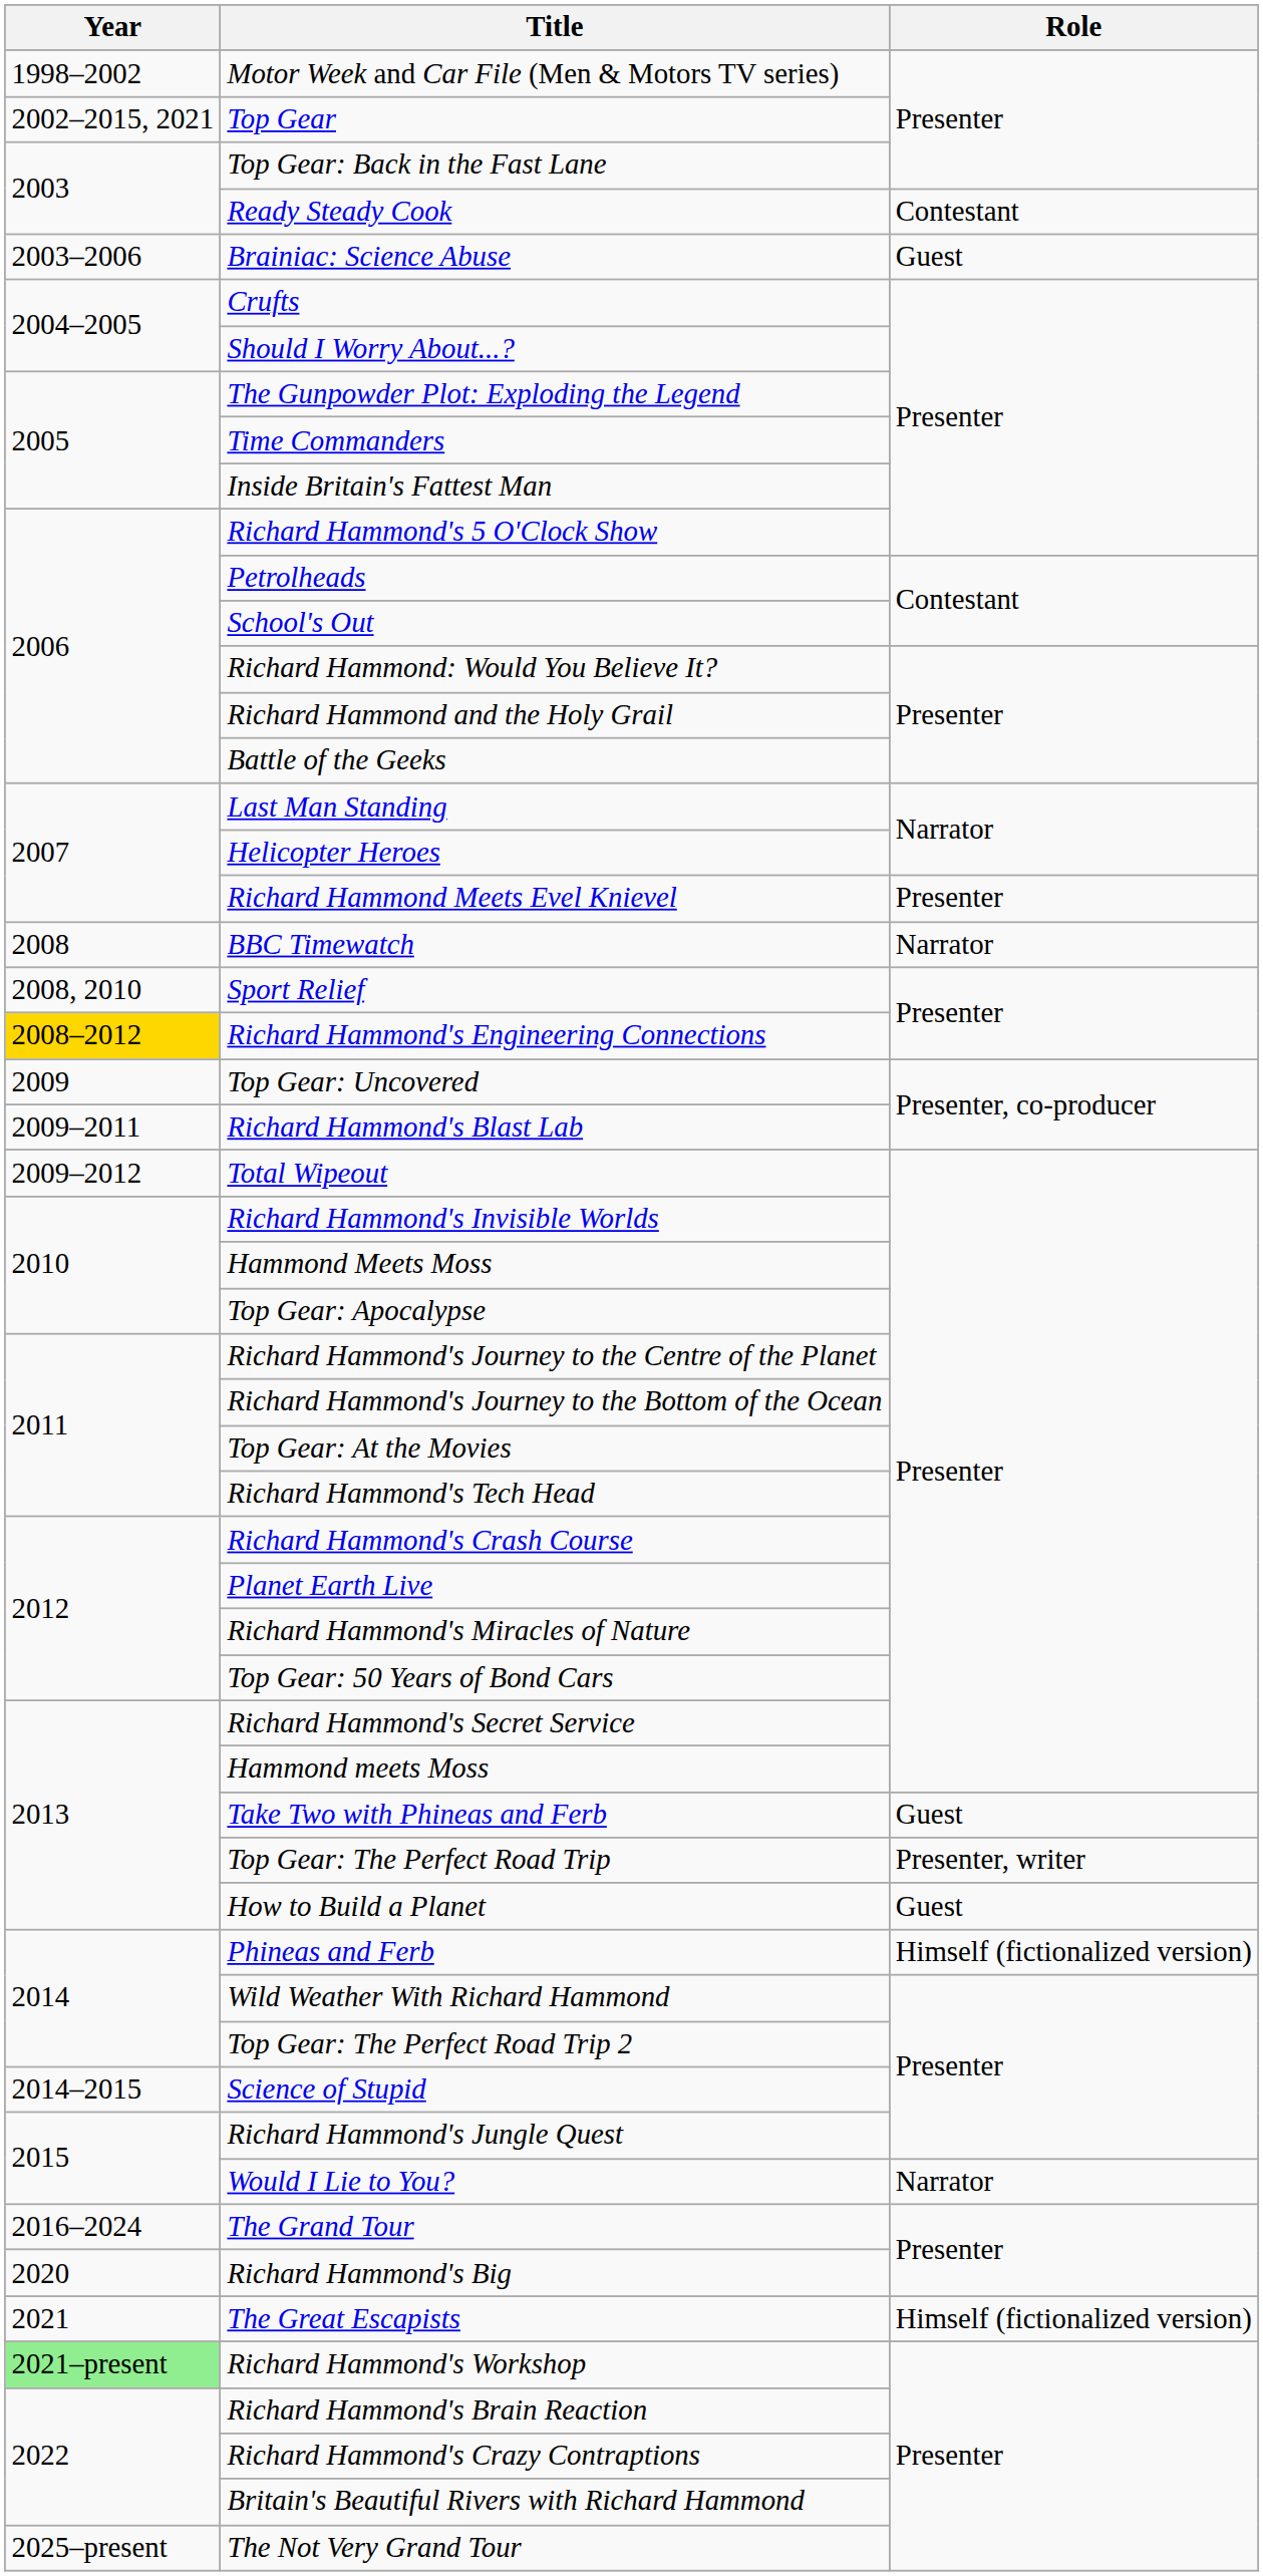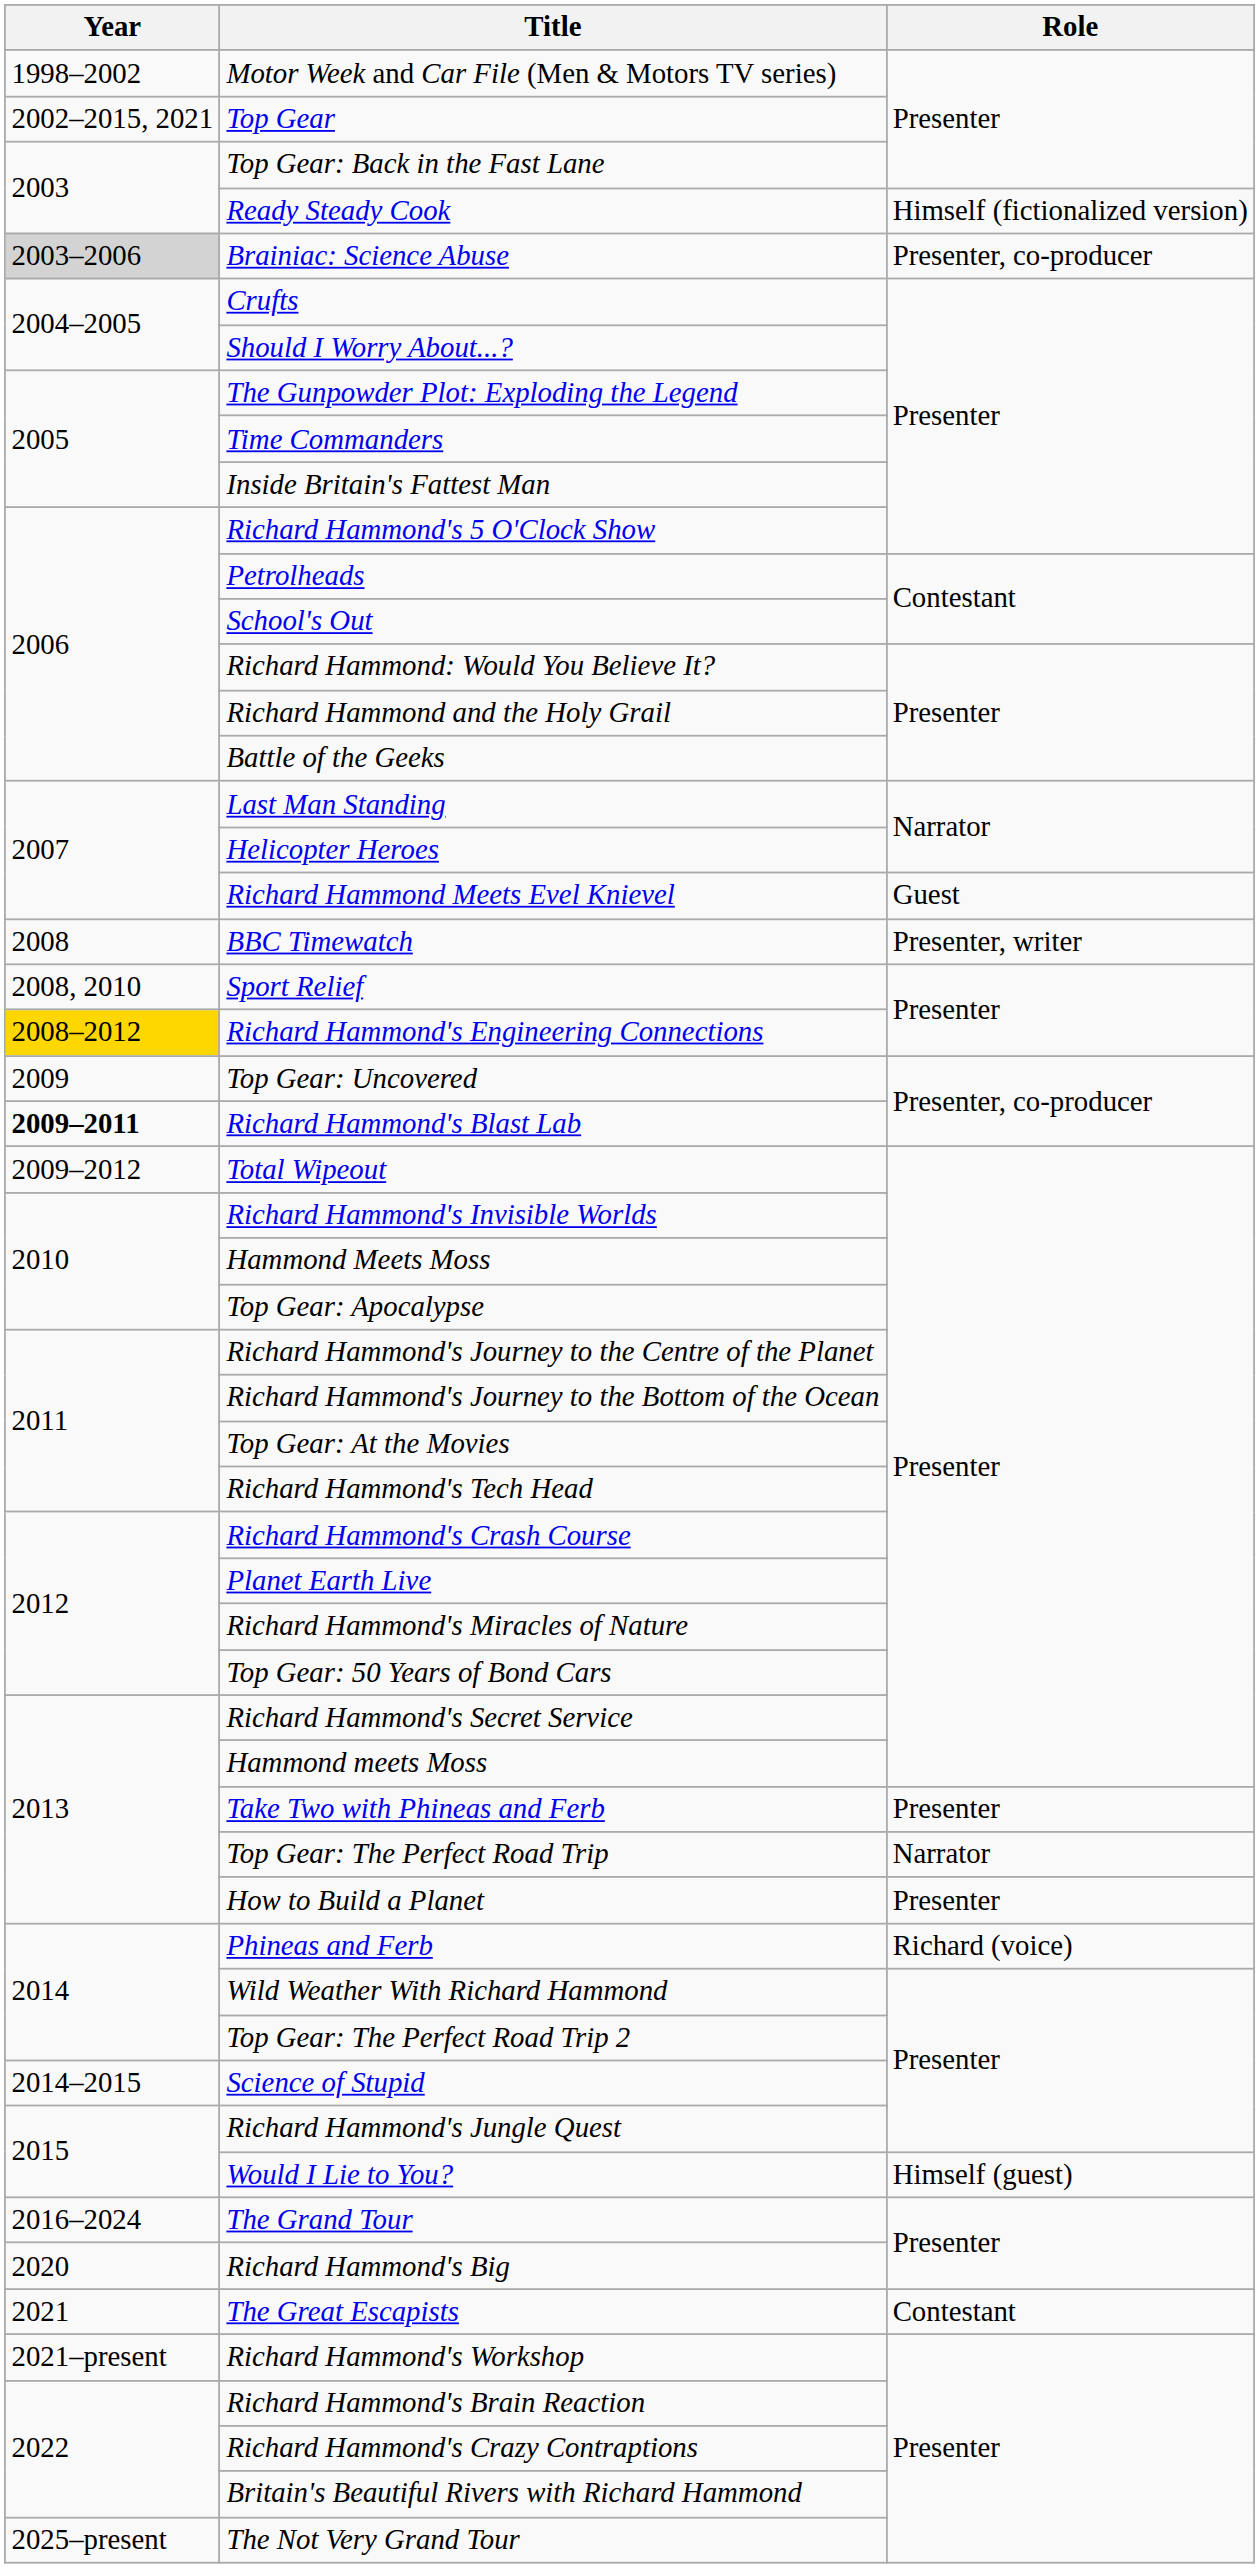 <table class="wikitable">
 <tr style="background:#ccc; text-align:center;">
 <th>Year</th>
 <th>Title</th>
 <th>Role</th>
 </tr>
 <tr>
 <td>1998–2002</td>
 <td><em>Motor Week</em> and <em>Car File</em> (Men & Motors TV series)</td>
 <td rowspan="3">Presenter</td>
 </tr>
 <tr>
 <td>2002–2015, 2021</td>
 <td><em><a href='#'>Top Gear</a></em></td>
 </tr>
 <tr>
 <td rowspan="2">2003</td>
 <td><em>Top Gear: Back in the Fast Lane</em></td>
 </tr>
 <tr>
 <td><em><a href='#'>Ready Steady Cook</a></em></td>
-<td>Contestant</td>
+<td>Himself (fictionalized version)</td>
 </tr>
 <tr>
-<td>2003–2006</td>
+<td style="background: lightgrey;">2003–2006</td>
 <td><em><a href='#'>Brainiac: Science Abuse</a></em></td>
-<td>Guest</td>
+<td>Presenter, co-producer</td>
 </tr>
 <tr>
 <td rowspan="2">2004–2005</td>
 <td><em><a href='#'>Crufts</a></em></td>
 <td rowspan="6">Presenter</td>
 </tr>
 <tr>
 <td><em><a href='#'>Should I Worry About...?</a></em></td>
 </tr>
 <tr>
 <td rowspan="3">2005</td>
 <td><em><a href='#'>The Gunpowder Plot: Exploding the Legend</a></em></td>
 </tr>
 <tr>
 <td><em><a href='#'>Time Commanders</a></em></td>
 </tr>
 <tr>
 <td><em>Inside Britain's Fattest Man</em></td>
 </tr>
 <tr>
 <td rowspan="6">2006</td>
 <td><em><a href='#'>Richard Hammond's 5 O'Clock Show</a></em></td>
 </tr>
 <tr>
 <td><em><a href='#'>Petrolheads</a></em></td>
 <td rowspan="2">Contestant</td>
 </tr>
 <tr>
 <td><em><a href='#'>School's Out</a></em></td>
 </tr>
 <tr>
 <td><em>Richard Hammond: Would You Believe It?</em></td>
 <td rowspan="3">Presenter</td>
 </tr>
 <tr>
 <td><em>Richard Hammond and the Holy Grail</em></td>
 </tr>
 <tr>
 <td><em>Battle of the Geeks</em></td>
 </tr>
 <tr>
 <td rowspan="3">2007</td>
 <td><em><a href='#'>Last Man Standing</a></em></td>
 <td rowspan="2">Narrator</td>
 </tr>
 <tr>
 <td><em><a href='#'>Helicopter Heroes</a></em></td>
 </tr>
 <tr>
 <td><em><a href='#'>Richard Hammond Meets Evel Knievel</a></em></td>
-<td>Presenter</td>
+<td>Guest</td>
 </tr>
 <tr>
 <td>2008</td>
 <td><em><a href='#'>BBC Timewatch</a></em></td>
-<td>Narrator</td>
+<td>Presenter, writer</td>
 </tr>
 <tr>
 <td>2008, 2010</td>
 <td><em><a href='#'>Sport Relief</a></em></td>
 <td rowspan="2">Presenter</td>
 </tr>
 <tr>
 <td style="background: gold;">2008–2012</td>
 <td><em><a href='#'>Richard Hammond's Engineering Connections</a></em></td>
 </tr>
 <tr>
 <td>2009</td>
 <td><em>Top Gear: Uncovered</em></td>
 <td rowspan="2">Presenter, co-producer</td>
 </tr>
 <tr>
-<td>2009–2011</td>
+<td><strong>2009–2011</strong></td>
 <td><em><a href='#'>Richard Hammond's Blast Lab</a></em></td>
 </tr>
 <tr>
 <td>2009–2012</td>
 <td><em><a href='#'>Total Wipeout</a></em></td>
 <td rowspan="14">Presenter</td>
 </tr>
 <tr>
 <td rowspan="3">2010</td>
 <td><em><a href='#'>Richard Hammond's Invisible Worlds</a></em></td>
 </tr>
 <tr>
 <td><em>Hammond Meets Moss</em></td>
 </tr>
 <tr>
 <td><em>Top Gear: Apocalypse</em></td>
 </tr>
 <tr>
 <td rowspan=4>2011</td>
 <td><em>Richard Hammond's Journey to the Centre of the Planet</em></td>
 </tr>
 <tr>
 <td><em>Richard Hammond's Journey to the Bottom of the Ocean</em></td>
 </tr>
 <tr>
 <td><em>Top Gear: At the Movies</em></td>
 </tr>
 <tr>
 <td><em>Richard Hammond's Tech Head</em></td>
 </tr>
 <tr>
 <td rowspan="4">2012</td>
 <td><em><a href='#'>Richard Hammond's Crash Course</a></em></td>
 </tr>
 <tr>
 <td><em><a href='#'>Planet Earth Live</a></em></td>
 </tr>
 <tr>
 <td><em>Richard Hammond's Miracles of Nature</em></td>
 </tr>
 <tr>
 <td><em>Top Gear: 50 Years of Bond Cars</em></td>
 </tr>
 <tr>
 <td rowspan="5">2013</td>
 <td><em>Richard Hammond's Secret Service</em></td>
 </tr>
 <tr>
 <td><em>Hammond meets Moss</em></td>
 </tr>
 <tr>
 <td><em><a href='#'>Take Two with Phineas and Ferb</a></em></td>
-<td>Guest</td>
+<td>Presenter</td>
 </tr>
 <tr>
 <td><em>Top Gear: The Perfect Road Trip</em></td>
-<td>Presenter, writer</td>
+<td>Narrator</td>
 </tr>
 <tr>
 <td><em>How to Build a Planet</em></td>
-<td>Guest</td>
+<td>Presenter</td>
 </tr>
 <tr>
 <td rowspan="3">2014</td>
 <td><em><a href='#'>Phineas and Ferb</a></em></td>
-<td>Himself (fictionalized version)</td>
+<td>Richard (voice)</td>
 </tr>
 <tr>
 <td><em>Wild Weather With Richard Hammond</em></td>
 <td rowspan="4">Presenter</td>
 </tr>
 <tr>
 <td><em>Top Gear: The Perfect Road Trip 2</em></td>
 </tr>
 <tr>
 <td>2014–2015</td>
 <td><em><a href='#'>Science of Stupid</a></em></td>
 </tr>
 <tr>
 <td rowspan="2">2015</td>
 <td><em>Richard Hammond's Jungle Quest</em></td>
 </tr>
 <tr>
 <td><em><a href='#'>Would I Lie to You?</a></em></td>
-<td>Narrator</td>
+<td>Himself (guest)</td>
 </tr>
 <tr>
 <td>2016–2024</td>
 <td><em><a href='#'>The Grand Tour</a></em></td>
 <td rowspan="2">Presenter</td>
 </tr>
 <tr>
 <td>2020</td>
 <td><em>Richard Hammond's Big</em></td>
 </tr>
 <tr>
 <td>2021</td>
 <td><em><a href='#'>The Great Escapists</a></em></td>
-<td>Himself (fictionalized version)</td>
+<td>Contestant</td>
 </tr>
 <tr>
-<td style="background: lightgreen;">2021–present</td>
+<td>2021–present</td>
 <td><em>Richard Hammond's Workshop</em></td>
 <td rowspan="5">Presenter</td>
 </tr>
 <tr>
 <td rowspan="3">2022</td>
 <td><em>Richard Hammond's Brain Reaction</em></td>
 </tr>
 <tr>
 <td><em>Richard Hammond's Crazy Contraptions</em></td>
 </tr>
 <tr>
 <td><em>Britain's Beautiful Rivers with Richard Hammond</em></td>
 </tr>
 <tr>
 <td>2025–present</td>
 <td><em>The Not Very Grand Tour</em></td>
 </tr>
 </table>
